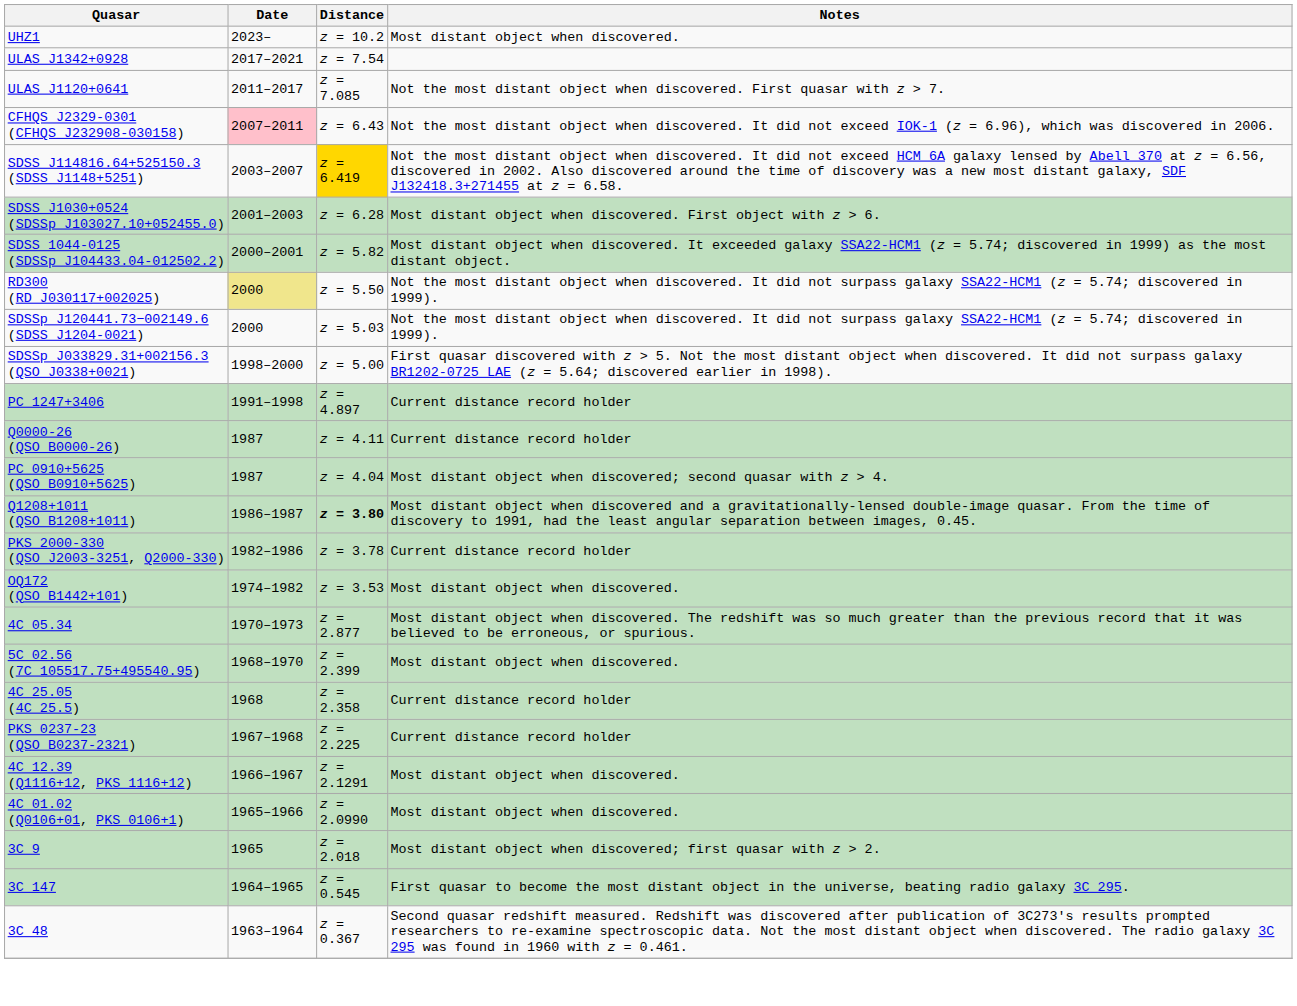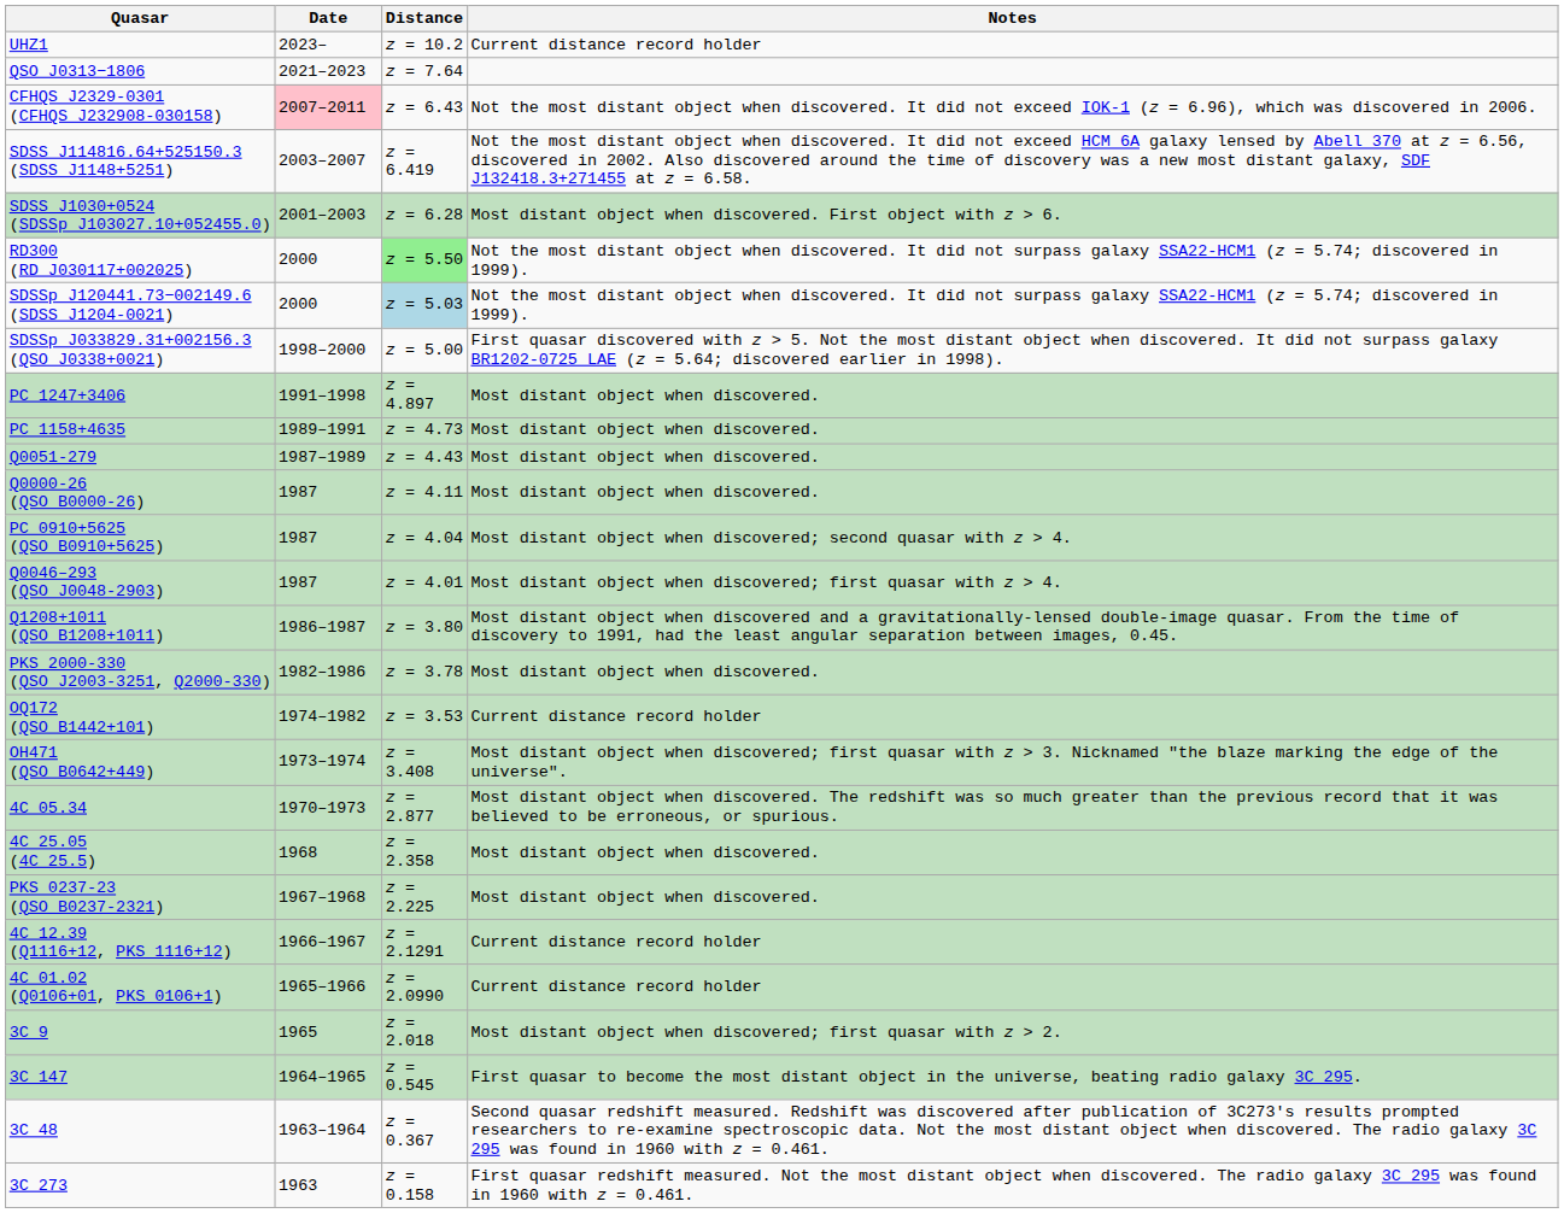 <table class="wikitable" border="1">
 <tr>
 <th>Quasar</th>
 <th width=80>Date</th>
 <th width=60>Distance</th>
 <th>Notes</th>
 </tr>
 <tr>
 <td><a href='#'>UHZ1</a></td>
 <td>2023–</td>
 <td><em>z</em> = 10.2</td>
-<td>Most distant object when discovered.</td>
+<td>Current distance record holder </td>
 </tr>
 <tr>
-<td><a href='#'>ULAS J1342+0928</a></td>
-<td>2017–2021</td>
-<td><em>z</em> = 7.54</td>
+<td><a href='#'>QSO J0313−1806</a></td>
+<td>2021–2023</td>
+<td><em>z</em> = 7.64</td>
 <td></td>
-</tr>
-<tr>
-<td><a href='#'>ULAS J1120+0641</a></td>
-<td>2011–2017</td>
-<td><em>z</em> = 7.085</td>
-<td>Not the most distant object when discovered. First quasar with <em>z</em> > 7.</td>
 </tr>
 <tr>
 <td><a href='#'>CFHQS J2329-0301</a> <br> (<a href='#'>CFHQS J232908-030158</a>)</td>
 <td style="background: pink;">2007–2011</td>
 <td><em>z</em> = 6.43</td>
 <td>Not the most distant object when discovered. It did not exceed <a href='#'>IOK-1</a> (<em>z</em> = 6.96), which was discovered in 2006.</td>
 </tr>
 <tr>
 <td><a href='#'>SDSS J114816.64+525150.3</a> <br> (<a href='#'>SDSS J1148+5251</a>)</td>
 <td>2003–2007</td>
-<td style="background: gold;"><em>z</em> = 6.419</td>
+<td><em>z</em> = 6.419</td>
 <td>Not the most distant object when discovered. It did not exceed <a href='#'>HCM 6A</a> galaxy lensed by <a href='#'>Abell 370</a> at <em>z</em> = 6.56, discovered in 2002. Also discovered around the time of discovery was a new most distant galaxy, <a href='#'>SDF J132418.3+271455</a> at <em>z</em> = 6.58.</td>
 </tr>
 <tr style="background:#c0e0c0;" >
 <td><a href='#'>SDSS J1030+0524</a> <br> (<a href='#'>SDSSp J103027.10+052455.0</a>)</td>
 <td>2001–2003</td>
 <td><em>z</em> = 6.28</td>
 <td>Most distant object when discovered. First object with <em>z</em> > 6.</td>
 </tr>
-<tr style="background:#c0e0c0;" >
-<td><a href='#'>SDSS 1044-0125</a> <br> (<a href='#'>SDSSp J104433.04-012502.2</a>)</td>
-<td>2000–2001</td>
-<td><em>z</em> = 5.82</td>
-<td>Most distant object when discovered. It exceeded galaxy <a href='#'>SSA22-HCM1</a> (<em>z</em> = 5.74; discovered in 1999) as the most distant object.</td>
-</tr>
 <tr>
 <td><a href='#'>RD300</a> <br> (<a href='#'>RD J030117+002025</a>)</td>
-<td style="background: khaki;">2000</td>
-<td><em>z</em> = 5.50</td>
+<td>2000</td>
+<td style="background: lightgreen;"><em>z</em> = 5.50</td>
 <td>Not the most distant object when discovered. It did not surpass galaxy <a href='#'>SSA22-HCM1</a> (<em>z</em> = 5.74; discovered in 1999).</td>
 </tr>
 <tr>
 <td><a href='#'>SDSSp J120441.73−002149.6</a> <br> (<a href='#'>SDSS J1204-0021</a>)</td>
 <td>2000</td>
-<td><em>z</em> = 5.03</td>
+<td style="background: lightblue;"><em>z</em> = 5.03</td>
 <td>Not the most distant object when discovered. It did not surpass galaxy <a href='#'>SSA22-HCM1</a> (<em>z</em> = 5.74; discovered in 1999).</td>
 </tr>
 <tr>
 <td><a href='#'>SDSSp J033829.31+002156.3</a> <br> (<a href='#'>QSO J0338+0021</a>)</td>
 <td>1998–2000</td>
 <td><em>z</em> = 5.00</td>
 <td>First quasar discovered with <em>z</em> > 5. Not the most distant object when discovered. It did not surpass galaxy <a href='#'>BR1202-0725 LAE</a> (<em>z</em> = 5.64; discovered earlier in 1998).</td>
 </tr>
 <tr style="background:#c0e0c0;" >
 <td><a href='#'>PC 1247+3406</a></td>
 <td>1991–1998</td>
 <td><em>z</em> = 4.897</td>
-<td>Current distance record holder </td>
+<td>Most distant object when discovered.</td>
+</tr>
+<tr style="background:#c0e0c0;" >
+<td><a href='#'>PC 1158+4635</a></td>
+<td>1989–1991</td>
+<td><em>z</em> = 4.73</td>
+<td>Most distant object when discovered.</td>
+</tr>
+<tr style="background:#c0e0c0;" >
+<td><a href='#'>Q0051-279</a></td>
+<td>1987–1989</td>
+<td><em>z</em> = 4.43</td>
+<td>Most distant object when discovered.</td>
 </tr>
 <tr style="background:#c0e0c0;" >
 <td><a href='#'>Q0000-26</a> <br> (<a href='#'>QSO B0000-26</a>)</td>
 <td>1987</td>
 <td><em>z</em> = 4.11</td>
-<td>Current distance record holder </td>
+<td>Most distant object when discovered.</td>
 </tr>
 <tr style="background:#c0e0c0;" >
 <td><a href='#'>PC 0910+5625</a> <br> (<a href='#'>QSO B0910+5625</a>)</td>
 <td>1987</td>
 <td><em>z</em> = 4.04</td>
 <td>Most distant object when discovered; second quasar with <em>z</em> > 4.</td>
 </tr>
 <tr style="background:#c0e0c0;" >
+<td><a href='#'>Q0046–293</a> <br> (<a href='#'>QSO J0048-2903</a>)</td>
+<td>1987</td>
+<td><em>z</em> = 4.01</td>
+<td>Most distant object when discovered; first quasar with <em>z</em> > 4.</td>
+</tr>
+<tr style="background:#c0e0c0;" >
 <td><a href='#'>Q1208+1011</a> <br> (<a href='#'>QSO B1208+1011</a>)</td>
 <td>1986–1987</td>
-<td><strong><em>z</em> = 3.80</strong></td>
+<td><em>z</em> = 3.80</td>
 <td>Most distant object when discovered and a gravitationally-lensed double-image quasar. From the time of discovery to 1991, had the least angular separation between images, 0.45.</td>
 </tr>
 <tr style="background:#c0e0c0;" >
 <td><a href='#'>PKS 2000-330</a> <br> (<a href='#'>QSO J2003-3251</a>, <a href='#'>Q2000-330</a>)</td>
 <td>1982–1986</td>
 <td><em>z</em> = 3.78</td>
-<td>Current distance record holder </td>
+<td>Most distant object when discovered.</td>
 </tr>
 <tr style="background:#c0e0c0;" >
 <td><a href='#'>OQ172</a> <br> (<a href='#'>QSO B1442+101</a>)</td>
 <td>1974–1982</td>
 <td><em>z</em> = 3.53</td>
-<td>Most distant object when discovered.</td>
+<td>Current distance record holder </td>
+</tr>
+<tr style="background:#c0e0c0;" >
+<td><a href='#'>OH471</a> <br> (<a href='#'>QSO B0642+449</a>)</td>
+<td>1973–1974</td>
+<td><em>z</em> = 3.408</td>
+<td>Most distant object when discovered; first quasar with <em>z</em> > 3. Nicknamed "the blaze marking the edge of the universe".</td>
 </tr>
 <tr style="background:#c0e0c0;" >
 <td><a href='#'>4C 05.34</a></td>
 <td>1970–1973</td>
 <td><em>z</em> = 2.877</td>
 <td>Most distant object when discovered. The redshift was so much greater than the previous record that it was believed to be erroneous, or spurious.</td>
 </tr>
 <tr style="background:#c0e0c0;" >
-<td><a href='#'>5C 02.56</a> <br> (<a href='#'>7C 105517.75+495540.95</a>)</td>
-<td>1968–1970</td>
-<td><em>z</em> = 2.399</td>
-<td>Most distant object when discovered.</td>
-</tr>
-<tr style="background:#c0e0c0;" >
 <td><a href='#'>4C 25.05</a> <br> (<a href='#'>4C 25.5</a>)</td>
 <td>1968</td>
 <td><em>z</em> = 2.358</td>
-<td>Current distance record holder </td>
+<td>Most distant object when discovered.</td>
 </tr>
 <tr style="background:#c0e0c0;" >
 <td><a href='#'>PKS 0237-23</a> <br> (<a href='#'>QSO B0237-2321</a>)</td>
 <td>1967–1968</td>
 <td><em>z</em> = 2.225</td>
-<td>Current distance record holder </td>
+<td>Most distant object when discovered.</td>
 </tr>
 <tr style="background:#c0e0c0;" >
 <td><a href='#'>4C 12.39</a> <br> (<a href='#'>Q1116+12</a>, <a href='#'>PKS 1116+12</a>)</td>
 <td>1966–1967</td>
 <td><em>z</em> = 2.1291</td>
-<td>Most distant object when discovered.</td>
+<td>Current distance record holder </td>
 </tr>
 <tr style="background:#c0e0c0;" >
 <td><a href='#'>4C 01.02</a> <br> (<a href='#'>Q0106+01</a>, <a href='#'>PKS 0106+1</a>)</td>
 <td>1965–1966</td>
 <td><em>z</em> = 2.0990</td>
-<td>Most distant object when discovered.</td>
+<td>Current distance record holder </td>
 </tr>
 <tr style="background:#c0e0c0;" >
 <td><a href='#'>3C 9</a></td>
 <td>1965</td>
 <td><em>z</em> = 2.018</td>
 <td>Most distant object when discovered; first quasar with <em>z</em> > 2.</td>
 </tr>
 <tr style="background:#c0e0c0;" >
 <td><a href='#'>3C 147</a></td>
 <td>1964–1965</td>
 <td><em>z</em> = 0.545</td>
 <td>First quasar to become the most distant object in the universe, beating radio galaxy <a href='#'>3C 295</a>.</td>
 </tr>
 <tr>
 <td><a href='#'>3C 48</a></td>
 <td>1963–1964</td>
 <td><em>z</em> = 0.367</td>
 <td>Second quasar redshift measured. Redshift was discovered after publication of 3C273's results prompted researchers to re-examine spectroscopic data. Not the most distant object when discovered. The radio galaxy <a href='#'>3C 295</a> was found in 1960 with <em>z</em> = 0.461.</td>
 </tr>
 <tr>
+<td><a href='#'>3C 273</a></td>
+<td>1963</td>
+<td><em>z</em> = 0.158</td>
+<td>First quasar redshift measured. Not the most distant object when discovered. The radio galaxy <a href='#'>3C 295</a> was found in 1960 with <em>z</em> = 0.461.</td>
+</tr>
+<tr>
 </tr>
 </table>
